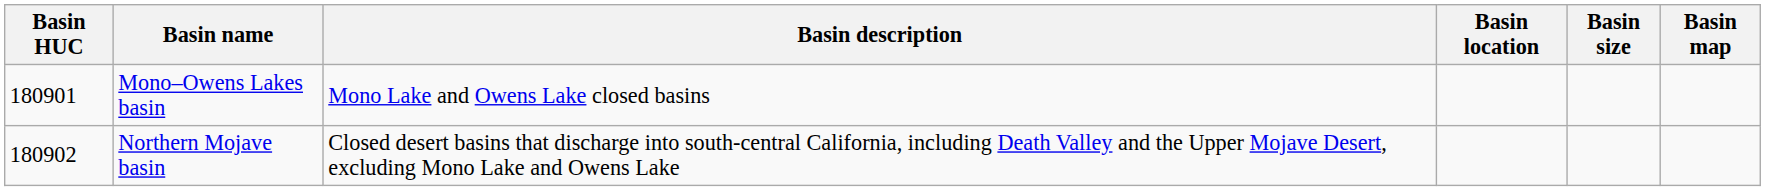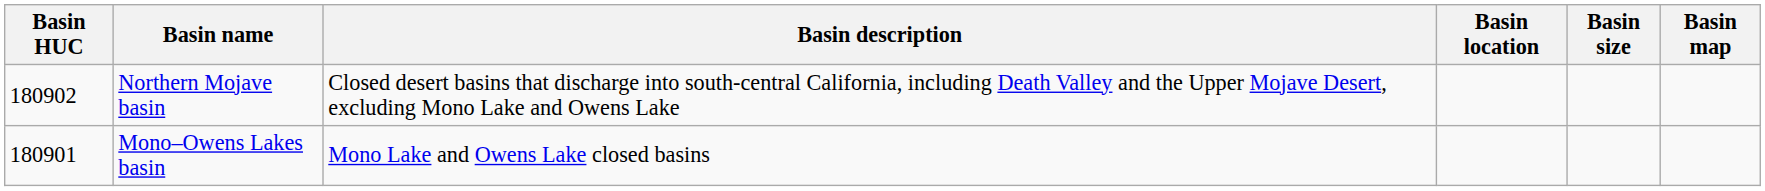 <table class="wikitable" border="1" style="margin: 1em auto 1em auto;">
 <tr>
 <th scope="col">Basin HUC</th>
 <th scope="col">Basin name</th>
 <th scope="col">Basin description</th>
 <th scope="col">Basin location</th>
 <th scope="col">Basin size</th>
 <th scope="col">Basin map</th>
 </tr>
 <tr>
+<td>180902</td>
+<td><a href='#'>Northern Mojave basin</a></td>
+<td>Closed desert basins that discharge into south-central California, including <a href='#'>Death Valley</a> and the Upper <a href='#'>Mojave Desert</a>, excluding Mono Lake and Owens Lake</td>
+<td></td>
+<td></td>
+<td></td>
+</tr>
+<tr>
 <td>180901</td>
 <td><a href='#'>Mono–Owens Lakes basin</a></td>
 <td><a href='#'>Mono Lake</a> and <a href='#'>Owens Lake</a> closed basins</td>
 <td></td>
 <td></td>
 <td></td>
 </tr>
-<tr>
-<td>180902</td>
-<td><a href='#'>Northern Mojave basin</a></td>
-<td>Closed desert basins that discharge into south-central California, including <a href='#'>Death Valley</a> and the Upper <a href='#'>Mojave Desert</a>, excluding Mono Lake and Owens Lake</td>
-<td></td>
-<td></td>
-<td></td>
-</tr>
 </table>
